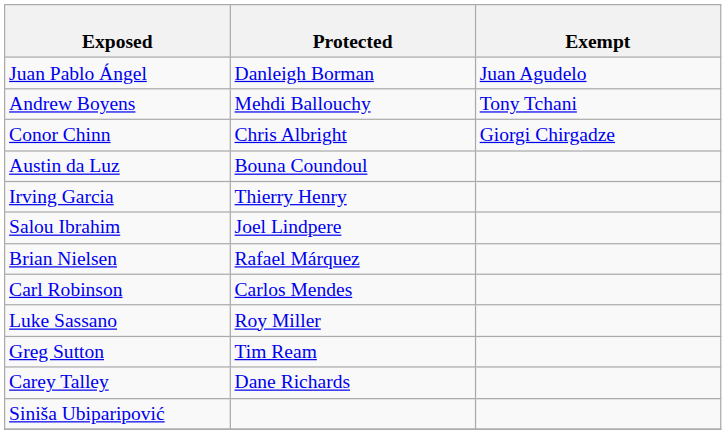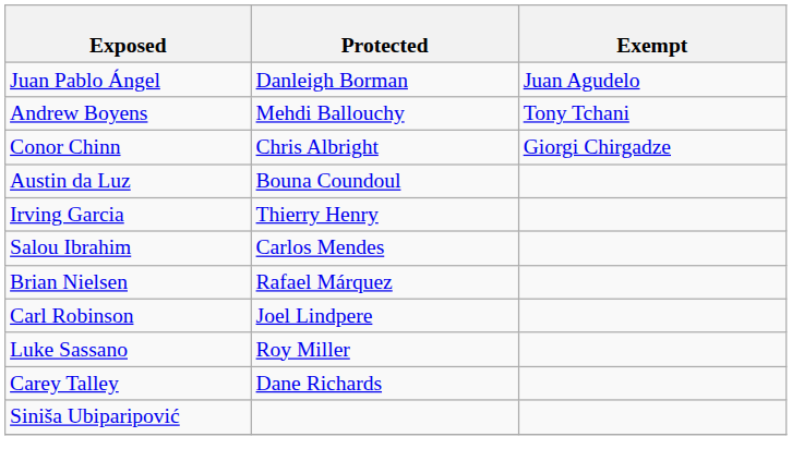 <table class="wikitable">
 <tr>
 <th style="width:23%"><br>Exposed</th>
 <th style="width:25%"><br>Protected</th>
 <th style="width:25%"><br>Exempt</th>
 </tr>
 <tr>
 <td><a href='#'>Juan Pablo Ángel</a></td>
 <td><a href='#'>Danleigh Borman</a></td>
 <td><a href='#'>Juan Agudelo</a></td>
 </tr>
 <tr>
 <td><a href='#'>Andrew Boyens</a></td>
 <td><a href='#'>Mehdi Ballouchy</a></td>
 <td><a href='#'>Tony Tchani</a></td>
 </tr>
 <tr>
 <td><a href='#'>Conor Chinn</a></td>
 <td><a href='#'>Chris Albright</a></td>
 <td><a href='#'>Giorgi Chirgadze</a></td>
 </tr>
 <tr>
 <td><a href='#'>Austin da Luz</a></td>
 <td><a href='#'>Bouna Coundoul</a></td>
 <td></td>
 </tr>
 <tr>
 <td><a href='#'>Irving Garcia</a></td>
 <td><a href='#'>Thierry Henry</a></td>
 <td></td>
 </tr>
 <tr>
 <td><a href='#'>Salou Ibrahim</a></td>
-<td><a href='#'>Joel Lindpere</a></td>
+<td><a href='#'>Carlos Mendes</a></td>
 <td></td>
 </tr>
 <tr>
 <td><a href='#'>Brian Nielsen</a></td>
 <td><a href='#'>Rafael Márquez</a></td>
 <td></td>
 </tr>
 <tr>
 <td><a href='#'>Carl Robinson</a></td>
-<td><a href='#'>Carlos Mendes</a></td>
+<td><a href='#'>Joel Lindpere</a></td>
 <td></td>
 </tr>
 <tr>
 <td><a href='#'>Luke Sassano</a></td>
 <td><a href='#'>Roy Miller</a></td>
-<td></td>
-</tr>
-<tr>
-<td><a href='#'>Greg Sutton</a></td>
-<td><a href='#'>Tim Ream</a></td>
 <td></td>
 </tr>
 <tr>
 <td><a href='#'>Carey Talley</a></td>
 <td><a href='#'>Dane Richards</a></td>
 <td></td>
 </tr>
 <tr>
 <td><a href='#'>Siniša Ubiparipović</a></td>
 <td></td>
 <td></td>
 </tr>
 <tr>
 </tr>
 </table>
